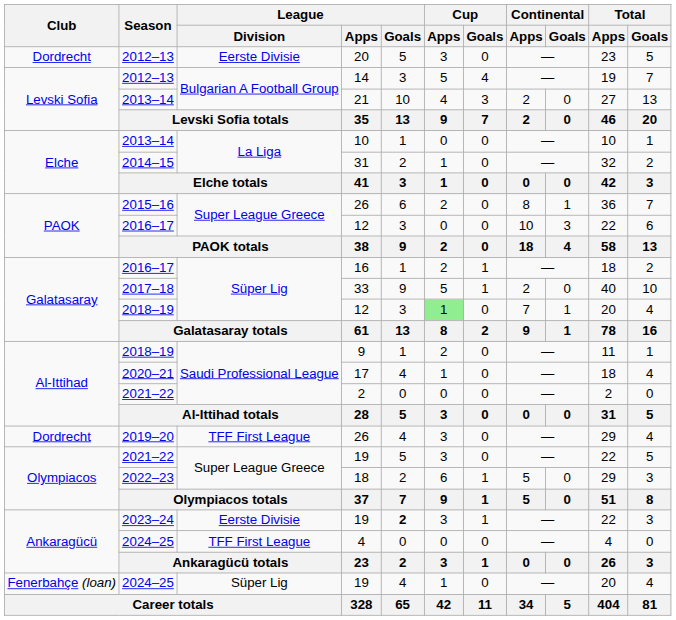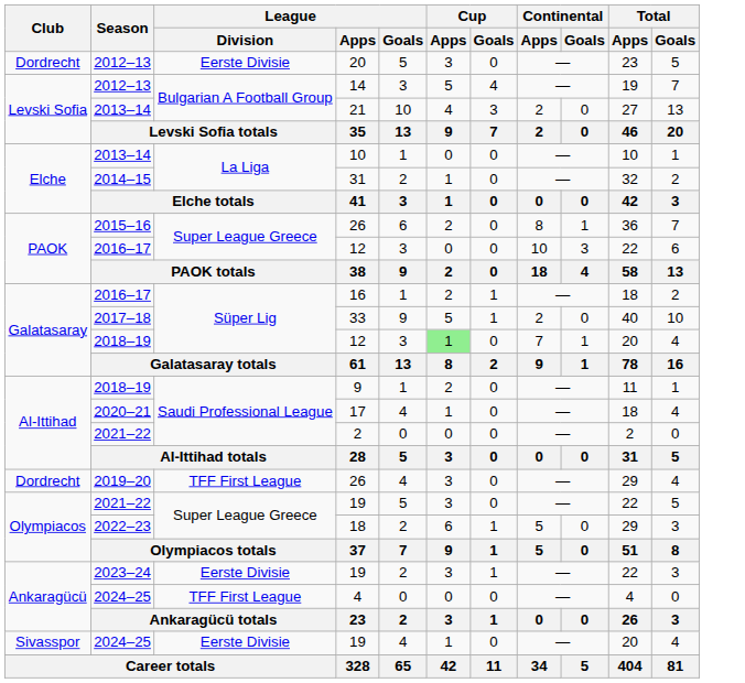 <table class="wikitable" style="text-align:center">
 <tr>
 <th rowspan="2">Club</th>
 <th rowspan="2">Season</th>
 <th colspan="3">League</th>
 <th colspan="2">Cup</th>
 <th colspan="2">Continental</th>
 <th colspan="2">Total</th>
 </tr>
 <tr>
 <th>Division</th>
 <th>Apps</th>
 <th>Goals</th>
 <th>Apps</th>
 <th>Goals</th>
 <th>Apps</th>
 <th>Goals</th>
 <th>Apps</th>
 <th>Goals</th>
 </tr>
 <tr>
 <td><a href='#'>Dordrecht</a></td>
 <td><a href='#'>2012–13</a></td>
 <td><a href='#'>Eerste Divisie</a></td>
 <td>20</td>
 <td>5</td>
 <td>3</td>
 <td>0</td>
 <td colspan="2">—</td>
 <td>23</td>
 <td>5</td>
 </tr>
 <tr>
 <td rowspan="3"><a href='#'>Levski Sofia</a></td>
 <td><a href='#'>2012–13</a></td>
 <td rowspan="2"><a href='#'>Bulgarian A Football Group</a></td>
 <td>14</td>
 <td>3</td>
 <td>5</td>
 <td>4</td>
 <td colspan="2">—</td>
 <td>19</td>
 <td>7</td>
 </tr>
 <tr>
 <td><a href='#'>2013–14</a></td>
 <td>21</td>
 <td>10</td>
 <td>4</td>
 <td>3</td>
 <td>2</td>
 <td>0</td>
 <td>27</td>
 <td>13</td>
 </tr>
 <tr>
 <th colspan="2">Levski Sofia totals</th>
 <th>35</th>
 <th>13</th>
 <th>9</th>
 <th>7</th>
 <th>2</th>
 <th>0</th>
 <th>46</th>
 <th>20</th>
 </tr>
 <tr>
 <td rowspan="3"><a href='#'>Elche</a></td>
 <td><a href='#'>2013–14</a></td>
 <td rowspan="2"><a href='#'>La Liga</a></td>
 <td>10</td>
 <td>1</td>
 <td>0</td>
 <td>0</td>
 <td colspan="2">—</td>
 <td>10</td>
 <td>1</td>
 </tr>
 <tr>
 <td><a href='#'>2014–15</a></td>
 <td>31</td>
 <td>2</td>
 <td>1</td>
 <td>0</td>
 <td colspan="2">—</td>
 <td>32</td>
 <td>2</td>
 </tr>
 <tr>
 <th colspan="2">Elche totals</th>
 <th>41</th>
 <th>3</th>
 <th>1</th>
 <th>0</th>
 <th>0</th>
 <th>0</th>
 <th>42</th>
 <th>3</th>
 </tr>
 <tr>
 <td rowspan="3"><a href='#'>PAOK</a></td>
 <td><a href='#'>2015–16</a></td>
 <td rowspan="2"><a href='#'>Super League Greece</a></td>
 <td>26</td>
 <td>6</td>
 <td>2</td>
 <td>0</td>
 <td>8</td>
 <td>1</td>
 <td>36</td>
 <td>7</td>
 </tr>
 <tr>
 <td><a href='#'>2016–17</a></td>
 <td>12</td>
 <td>3</td>
 <td>0</td>
 <td>0</td>
 <td>10</td>
 <td>3</td>
 <td>22</td>
 <td>6</td>
 </tr>
 <tr>
 <th colspan="2">PAOK totals</th>
 <th>38</th>
 <th>9</th>
 <th>2</th>
 <th>0</th>
 <th>18</th>
 <th>4</th>
 <th>58</th>
 <th>13</th>
 </tr>
 <tr>
 <td rowspan="4"><a href='#'>Galatasaray</a></td>
 <td><a href='#'>2016–17</a></td>
 <td rowspan="3"><a href='#'>Süper Lig</a></td>
 <td>16</td>
 <td>1</td>
 <td>2</td>
 <td>1</td>
 <td colspan="2">—</td>
 <td>18</td>
 <td>2</td>
 </tr>
 <tr>
 <td><a href='#'>2017–18</a></td>
 <td>33</td>
 <td>9</td>
 <td>5</td>
 <td>1</td>
 <td>2</td>
 <td>0</td>
 <td>40</td>
 <td>10</td>
 </tr>
 <tr>
 <td><a href='#'>2018–19</a></td>
 <td>12</td>
 <td>3</td>
 <td style="background: lightgreen;">1</td>
 <td>0</td>
 <td>7</td>
 <td>1</td>
 <td>20</td>
 <td>4</td>
 </tr>
 <tr>
 <th colspan="2">Galatasaray totals</th>
 <th>61</th>
 <th>13</th>
 <th>8</th>
 <th>2</th>
 <th>9</th>
 <th>1</th>
 <th>78</th>
 <th>16</th>
 </tr>
 <tr>
 <td rowspan="4"><a href='#'>Al-Ittihad</a></td>
 <td><a href='#'>2018–19</a></td>
 <td rowspan="3"><a href='#'>Saudi Professional League</a></td>
 <td>9</td>
 <td>1</td>
 <td>2</td>
 <td>0</td>
 <td colspan="2">—</td>
 <td>11</td>
 <td>1</td>
 </tr>
 <tr>
 <td><a href='#'>2020–21</a></td>
 <td>17</td>
 <td>4</td>
 <td>1</td>
 <td>0</td>
 <td colspan="2">—</td>
 <td>18</td>
 <td>4</td>
 </tr>
 <tr>
 <td><a href='#'>2021–22</a></td>
 <td>2</td>
 <td>0</td>
 <td>0</td>
 <td>0</td>
 <td colspan="2">—</td>
 <td>2</td>
 <td>0</td>
 </tr>
 <tr>
 <th colspan="2">Al-Ittihad totals</th>
 <th>28</th>
 <th>5</th>
 <th>3</th>
 <th>0</th>
 <th>0</th>
 <th>0</th>
 <th>31</th>
 <th>5</th>
 </tr>
 <tr>
 <td><a href='#'>Dordrecht</a></td>
 <td><a href='#'>2019–20</a></td>
 <td><a href='#'>TFF First League</a></td>
 <td>26</td>
 <td>4</td>
 <td>3</td>
 <td>0</td>
 <td colspan="2">—</td>
 <td>29</td>
 <td>4</td>
 </tr>
 <tr>
 <td rowspan="3"><a href='#'>Olympiacos</a></td>
 <td><a href='#'>2021–22</a></td>
 <td rowspan="2">Super League Greece</td>
 <td>19</td>
 <td>5</td>
 <td>3</td>
 <td>0</td>
 <td colspan="2">—</td>
 <td>22</td>
 <td>5</td>
 </tr>
 <tr>
 <td><a href='#'>2022–23</a></td>
 <td>18</td>
 <td>2</td>
 <td>6</td>
 <td>1</td>
 <td>5</td>
 <td>0</td>
 <td>29</td>
 <td>3</td>
 </tr>
 <tr>
 <th colspan="2">Olympiacos totals</th>
 <th>37</th>
 <th>7</th>
 <th>9</th>
 <th>1</th>
 <th>5</th>
 <th>0</th>
 <th>51</th>
 <th>8</th>
 </tr>
 <tr>
 <td rowspan="3"><a href='#'>Ankaragücü</a></td>
 <td><a href='#'>2023–24</a></td>
 <td><a href='#'>Eerste Divisie</a></td>
 <td>19</td>
-<td><strong>2</strong></td>
+<td>2</td>
 <td>3</td>
 <td>1</td>
 <td colspan="2">—</td>
 <td>22</td>
 <td>3</td>
 </tr>
 <tr>
 <td><a href='#'>2024–25</a></td>
 <td><a href='#'>TFF First League</a></td>
 <td>4</td>
 <td>0</td>
 <td>0</td>
 <td>0</td>
 <td colspan="2">—</td>
 <td>4</td>
 <td>0</td>
 </tr>
 <tr>
 <th colspan="2">Ankaragücü totals</th>
 <th>23</th>
 <th>2</th>
 <th>3</th>
 <th>1</th>
 <th>0</th>
 <th>0</th>
 <th>26</th>
 <th>3</th>
 </tr>
 <tr>
-<td><a href='#'>Fenerbahçe</a> <em>(loan)</em></td>
+<td><a href='#'>Sivasspor</a></td>
 <td><a href='#'>2024–25</a></td>
-<td>Süper Lig</td>
+<td><a href='#'>Eerste Divisie</a></td>
 <td>19</td>
 <td>4</td>
 <td>1</td>
 <td>0</td>
 <td colspan="2">—</td>
 <td>20</td>
 <td>4</td>
 </tr>
 <tr>
 <th colspan="3">Career totals</th>
 <th>328</th>
 <th>65</th>
 <th>42</th>
 <th>11</th>
 <th>34</th>
 <th>5</th>
 <th>404</th>
 <th>81</th>
 </tr>
 </table>
